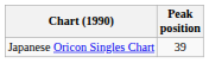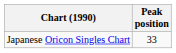 <table class="wikitable">
 <tr>
 <th>Chart (1990)</th>
 <th>Peak<br>position</th>
 </tr>
 <tr>
 <td>Japanese <a href='#'>Oricon Singles Chart</a></td>
-<td align="center">39</td>
+<td align="center">33</td>
 </tr>
 </table>
